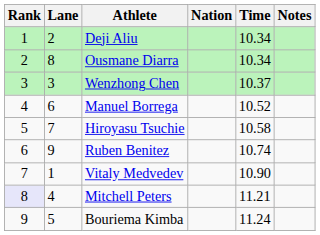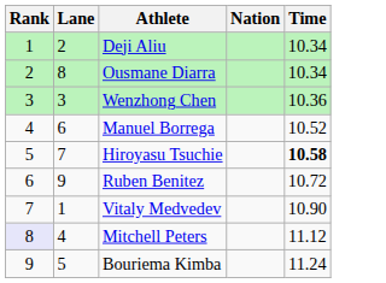 <table class="wikitable sortable">
 <tr>
 <th>Rank</th>
 <th>Lane</th>
 <th>Athlete</th>
 <th>Nation</th>
 <th>Time</th>
-<th>Notes</th>
 </tr>
 <tr style="background:#bbf3bb;">
 <td align="center">1</td>
 <td>2</td>
 <td><a href='#'>Deji Aliu</a></td>
 <td></td>
 <td align="center">10.34</td>
-<td align=center></td>
 </tr>
 <tr style="background:#bbf3bb;">
 <td align="center">2</td>
 <td>8</td>
 <td><a href='#'>Ousmane Diarra</a></td>
 <td></td>
 <td align="center">10.34</td>
-<td align=center></td>
 </tr>
 <tr style="background:#bbf3bb;">
 <td align="center">3</td>
 <td>3</td>
 <td><a href='#'>Wenzhong Chen</a></td>
 <td></td>
-<td align="center">10.37</td>
-<td align=center></td>
+<td align="center">10.36</td>
 </tr>
 <tr>
 <td align="center">4</td>
 <td>6</td>
 <td><a href='#'>Manuel Borrega</a></td>
 <td></td>
 <td align="center">10.52</td>
-<td></td>
 </tr>
 <tr>
 <td align="center">5</td>
 <td>7</td>
 <td><a href='#'>Hiroyasu Tsuchie</a></td>
 <td></td>
-<td align="center">10.58</td>
-<td></td>
+<td align="center"><strong>10.58</strong></td>
 </tr>
 <tr>
 <td align="center">6</td>
 <td>9</td>
 <td><a href='#'>Ruben Benitez</a></td>
 <td></td>
-<td align="center">10.74</td>
-<td></td>
+<td align="center">10.72</td>
 </tr>
 <tr>
 <td align="center">7</td>
 <td>1</td>
 <td><a href='#'>Vitaly Medvedev</a></td>
 <td></td>
 <td align="center">10.90</td>
-<td></td>
 </tr>
 <tr>
 <td align="center" style="background: lavender;">8</td>
 <td>4</td>
 <td><a href='#'>Mitchell Peters</a></td>
 <td></td>
-<td align="center">11.21</td>
-<td></td>
+<td align="center">11.12</td>
 </tr>
 <tr>
 <td align="center">9</td>
 <td>5</td>
 <td>Bouriema Kimba</td>
 <td></td>
 <td align="center">11.24</td>
-<td></td>
 </tr>
 </table>
